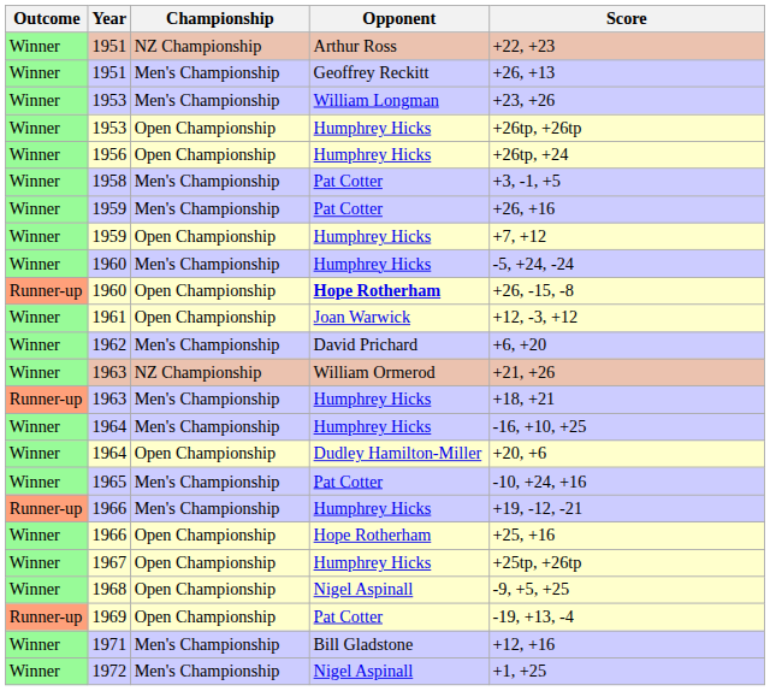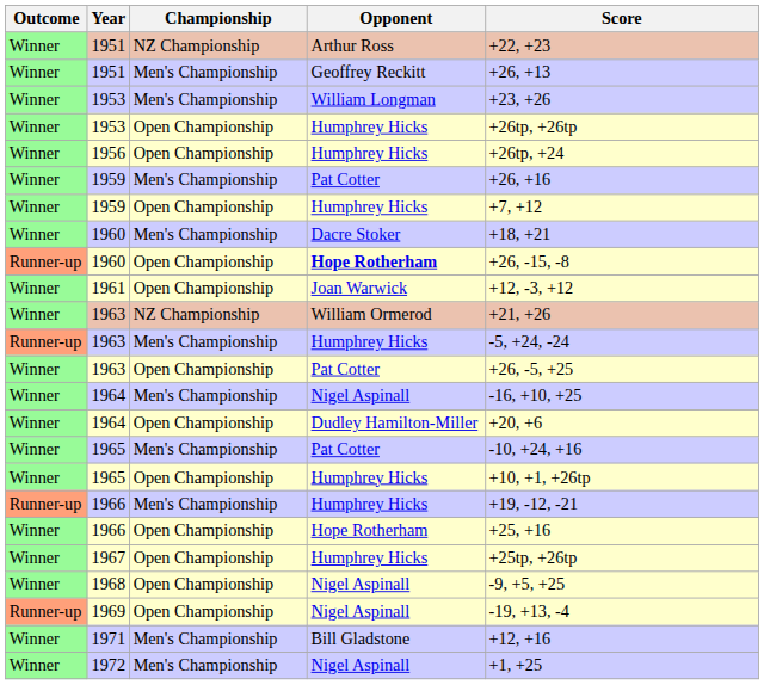 <table class="sortable wikitable">
 <tr>
 <th style="width:70px;">Outcome</th>
 <th style="width:30px;">Year</th>
 <th style="width:160px;">Championship</th>
 <th style="width:160px;">Opponent</th>
 <th style="width:250px;" class="unsortable">Score</th>
 </tr>
 <tr style="background:#ebc2af;">
 <td style="background:#98FB98;">Winner</td>
 <td>1951</td>
 <td>NZ Championship</td>
 <td>Arthur Ross</td>
 <td>+22, +23</td>
 </tr>
 <tr style="background:#ccf;">
 <td style="background:#98FB98;">Winner</td>
 <td>1951</td>
 <td>Men's Championship</td>
 <td>Geoffrey Reckitt</td>
 <td>+26, +13</td>
 </tr>
 <tr style="background:#ccf;">
 <td style="background:#98FB98;">Winner</td>
 <td>1953</td>
 <td>Men's Championship</td>
 <td><a href='#'>William Longman</a></td>
 <td>+23, +26</td>
 </tr>
 <tr style="background:#ffc;">
 <td style="background:#98FB98;">Winner</td>
 <td>1953</td>
 <td>Open Championship</td>
 <td><a href='#'>Humphrey Hicks</a></td>
 <td>+26tp, +26tp</td>
 </tr>
 <tr style="background:#ffc;">
 <td style="background:#98FB98;">Winner</td>
 <td>1956</td>
 <td>Open Championship</td>
 <td><a href='#'>Humphrey Hicks</a></td>
 <td>+26tp, +24</td>
 </tr>
 <tr style="background:#ccf;">
 <td style="background:#98FB98;">Winner</td>
-<td>1958</td>
-<td>Men's Championship</td>
-<td><a href='#'>Pat Cotter</a></td>
-<td>+3, -1, +5</td>
-</tr>
-<tr style="background:#ccf;">
-<td style="background:#98FB98;">Winner</td>
 <td>1959</td>
 <td>Men's Championship</td>
 <td><a href='#'>Pat Cotter</a></td>
 <td>+26, +16</td>
 </tr>
 <tr style="background:#ffc;">
 <td style="background:#98FB98;">Winner</td>
 <td>1959</td>
 <td>Open Championship</td>
 <td><a href='#'>Humphrey Hicks</a></td>
 <td>+7, +12</td>
 </tr>
 <tr style="background:#ccf;">
 <td style="background:#98FB98;">Winner</td>
 <td>1960</td>
 <td>Men's Championship</td>
-<td><a href='#'>Humphrey Hicks</a></td>
-<td>-5, +24, -24</td>
+<td><a href='#'>Dacre Stoker</a></td>
+<td>+18, +21</td>
 </tr>
 <tr style="background:#ffc;">
 <td style="background:#FFA07A;">Runner-up</td>
 <td>1960</td>
 <td>Open Championship</td>
 <td><strong><a href='#'>Hope Rotherham</a></strong></td>
 <td>+26, -15, -8</td>
 </tr>
 <tr style="background:#ffc;">
 <td style="background:#98FB98;">Winner</td>
 <td>1961</td>
 <td>Open Championship</td>
 <td><a href='#'>Joan Warwick</a></td>
 <td>+12, -3, +12</td>
 </tr>
-<tr style="background:#ccf;">
-<td style="background:#98FB98;">Winner</td>
-<td>1962</td>
-<td>Men's Championship</td>
-<td>David Prichard</td>
-<td>+6, +20</td>
-</tr>
 <tr style="background:#ebc2af;">
 <td style="background:#98FB98;">Winner</td>
 <td>1963</td>
 <td>NZ Championship</td>
 <td>William Ormerod</td>
 <td>+21, +26</td>
 </tr>
 <tr style="background:#ccf;">
 <td style="background:#FFA07A;">Runner-up</td>
 <td>1963</td>
 <td>Men's Championship</td>
 <td><a href='#'>Humphrey Hicks</a></td>
-<td>+18, +21</td>
+<td>-5, +24, -24</td>
+</tr>
+<tr style="background:#ffc;">
+<td style="background:#98FB98;">Winner</td>
+<td>1963</td>
+<td>Open Championship</td>
+<td><a href='#'>Pat Cotter</a></td>
+<td>+26, -5, +25</td>
 </tr>
 <tr style="background:#ccf;">
 <td style="background:#98FB98;">Winner</td>
 <td>1964</td>
 <td>Men's Championship</td>
-<td><a href='#'>Humphrey Hicks</a></td>
+<td><a href='#'>Nigel Aspinall</a></td>
 <td>-16, +10, +25</td>
 </tr>
 <tr style="background:#ffc;">
 <td style="background:#98FB98;">Winner</td>
 <td>1964</td>
 <td>Open Championship</td>
 <td><a href='#'>Dudley Hamilton-Miller</a></td>
 <td>+20, +6</td>
 </tr>
 <tr style="background:#ccf;">
 <td style="background:#98FB98;">Winner</td>
 <td>1965</td>
 <td>Men's Championship</td>
 <td><a href='#'>Pat Cotter</a></td>
 <td>-10, +24, +16</td>
+</tr>
+<tr style="background:#ffc;">
+<td style="background:#98FB98;">Winner</td>
+<td>1965</td>
+<td>Open Championship</td>
+<td><a href='#'>Humphrey Hicks</a></td>
+<td>+10, +1, +26tp</td>
 </tr>
 <tr style="background:#ccf;">
 <td style="background:#FFA07A;">Runner-up</td>
 <td>1966</td>
 <td>Men's Championship</td>
 <td><a href='#'>Humphrey Hicks</a></td>
 <td>+19, -12, -21</td>
 </tr>
 <tr style="background:#ffc;">
 <td style="background:#98FB98;">Winner</td>
 <td>1966</td>
 <td>Open Championship</td>
 <td><a href='#'>Hope Rotherham</a></td>
 <td>+25, +16</td>
 </tr>
 <tr style="background:#ffc;">
 <td style="background:#98FB98;">Winner</td>
 <td>1967</td>
 <td>Open Championship</td>
 <td><a href='#'>Humphrey Hicks</a></td>
 <td>+25tp, +26tp</td>
 </tr>
 <tr style="background:#ffc;">
 <td style="background:#98FB98;">Winner</td>
 <td>1968</td>
 <td>Open Championship</td>
 <td><a href='#'>Nigel Aspinall</a></td>
 <td>-9, +5, +25</td>
 </tr>
 <tr style="background:#ffc;">
 <td style="background:#FFA07A;">Runner-up</td>
 <td>1969</td>
 <td>Open Championship</td>
-<td><a href='#'>Pat Cotter</a></td>
+<td><a href='#'>Nigel Aspinall</a></td>
 <td>-19, +13, -4</td>
 </tr>
 <tr style="background:#ccf;">
 <td style="background:#98FB98;">Winner</td>
 <td>1971</td>
 <td>Men's Championship</td>
 <td>Bill Gladstone</td>
 <td>+12, +16</td>
 </tr>
 <tr style="background:#ccf;">
 <td style="background:#98FB98;">Winner</td>
 <td>1972</td>
 <td>Men's Championship</td>
 <td><a href='#'>Nigel Aspinall</a></td>
 <td>+1, +25</td>
 </tr>
 </table>
